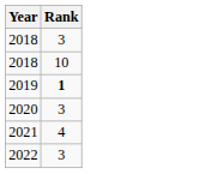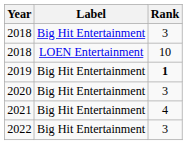 <table class="wikitable sortable" style="text-align:center">
 <tr>
 <th>Year</th>
+<th>Label</th>
 <th>Rank</th>
 </tr>
 <tr>
 <td>2018</td>
+<td><a href='#'>Big Hit Entertainment</a></td>
 <td>3</td>
 </tr>
 <tr>
 <td>2018</td>
+<td><a href='#'>LOEN Entertainment</a></td>
 <td>10</td>
 </tr>
 <tr>
 <td>2019</td>
+<td>Big Hit Entertainment</td>
 <td><span><strong>1</strong></span></td>
 </tr>
 <tr>
 <td>2020</td>
+<td>Big Hit Entertainment</td>
 <td>3</td>
 </tr>
 <tr>
 <td>2021</td>
+<td>Big Hit Entertainment</td>
 <td>4</td>
 </tr>
 <tr>
 <td>2022</td>
+<td>Big Hit Entertainment</td>
 <td>3</td>
 </tr>
 </table>
